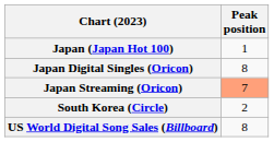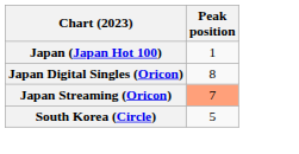 <table class="wikitable sortable plainrowheaders" style="text-align:center">
 <tr>
 <th scope="col">Chart (2023)</th>
 <th scope="col">Peak<br>position</th>
 </tr>
 <tr>
 <th scope="row">Japan (<a href='#'>Japan Hot 100</a>)</th>
 <td>1</td>
 </tr>
 <tr>
 <th scope="row">Japan Digital Singles (<a href='#'>Oricon</a>)</th>
 <td>8</td>
 </tr>
 <tr>
 <th scope="row">Japan Streaming (<a href='#'>Oricon</a>)</th>
 <td style="background: lightsalmon;">7</td>
 </tr>
 <tr>
 <th scope="row">South Korea (<a href='#'>Circle</a>)</th>
-<td>2</td>
-</tr>
-<tr>
-<th scope="row">US <a href='#'>World Digital Song Sales</a> (<em><a href='#'>Billboard</a></em>)</th>
-<td>8</td>
+<td>5</td>
 </tr>
 </table>
